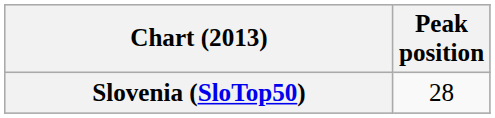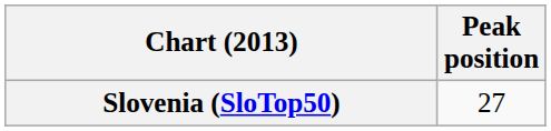 <table class="wikitable sortable plainrowheaders" style="text-align:center;">
 <tr>
 <th scope="col" width=240>Chart (2013)</th>
 <th scope="col">Peak<br>position</th>
 </tr>
 <tr>
 <th scope="row">Slovenia (<a href='#'>SloTop50</a>)</th>
-<td align=center>28</td>
+<td align=center>27</td>
 </tr>
 </table>
